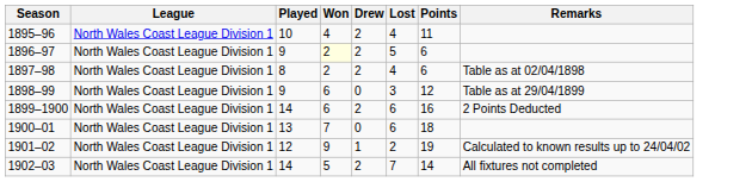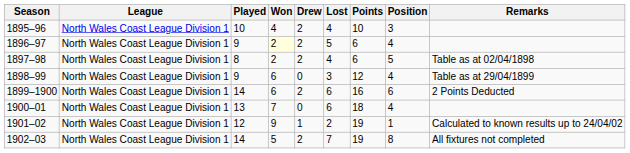 <table class="wikitable">
 <tr>
 <th>Season</th>
 <th>League</th>
 <th>Played</th>
 <th>Won</th>
 <th>Drew</th>
 <th>Lost</th>
 <th>Points</th>
+<th>Position</th>
 <th>Remarks</th>
 </tr>
 <tr>
 <td>1895–96</td>
 <td><a href='#'>North Wales Coast League Division 1</a></td>
 <td>10</td>
 <td>4</td>
 <td>2</td>
 <td>4</td>
-<td>11</td>
+<td>10</td>
+<td>3</td>
 <td></td>
 </tr>
 <tr>
 <td>1896–97</td>
 <td>North Wales Coast League Division 1</td>
 <td>9</td>
 <td style="background: lightyellow;">2</td>
 <td>2</td>
 <td>5</td>
 <td>6</td>
+<td>4</td>
 <td></td>
 </tr>
 <tr>
 <td>1897–98</td>
 <td>North Wales Coast League Division 1</td>
 <td>8</td>
 <td>2</td>
 <td>2</td>
 <td>4</td>
 <td>6</td>
+<td>5</td>
 <td>Table as at 02/04/1898</td>
 </tr>
 <tr>
 <td>1898–99</td>
 <td>North Wales Coast League Division 1</td>
 <td>9</td>
 <td>6</td>
 <td>0</td>
 <td>3</td>
 <td>12</td>
+<td>4</td>
 <td>Table as at 29/04/1899</td>
 </tr>
 <tr>
 <td>1899–1900</td>
 <td>North Wales Coast League Division 1</td>
 <td>14</td>
 <td>6</td>
 <td>2</td>
 <td>6</td>
 <td>16</td>
+<td>6</td>
 <td>2 Points Deducted</td>
 </tr>
 <tr>
 <td>1900–01</td>
 <td>North Wales Coast League Division 1</td>
 <td>13</td>
 <td>7</td>
 <td>0</td>
 <td>6</td>
 <td>18</td>
+<td>4</td>
 <td></td>
 </tr>
 <tr>
 <td>1901–02</td>
 <td>North Wales Coast League Division 1</td>
 <td>12</td>
 <td>9</td>
 <td>1</td>
 <td>2</td>
 <td>19</td>
+<td>1</td>
 <td>Calculated to known results up to 24/04/02</td>
 </tr>
 <tr>
 <td>1902–03</td>
 <td>North Wales Coast League Division 1</td>
 <td>14</td>
 <td>5</td>
 <td>2</td>
 <td>7</td>
-<td>14</td>
+<td>19</td>
+<td>8</td>
 <td>All fixtures not completed</td>
 </tr>
 </table>
